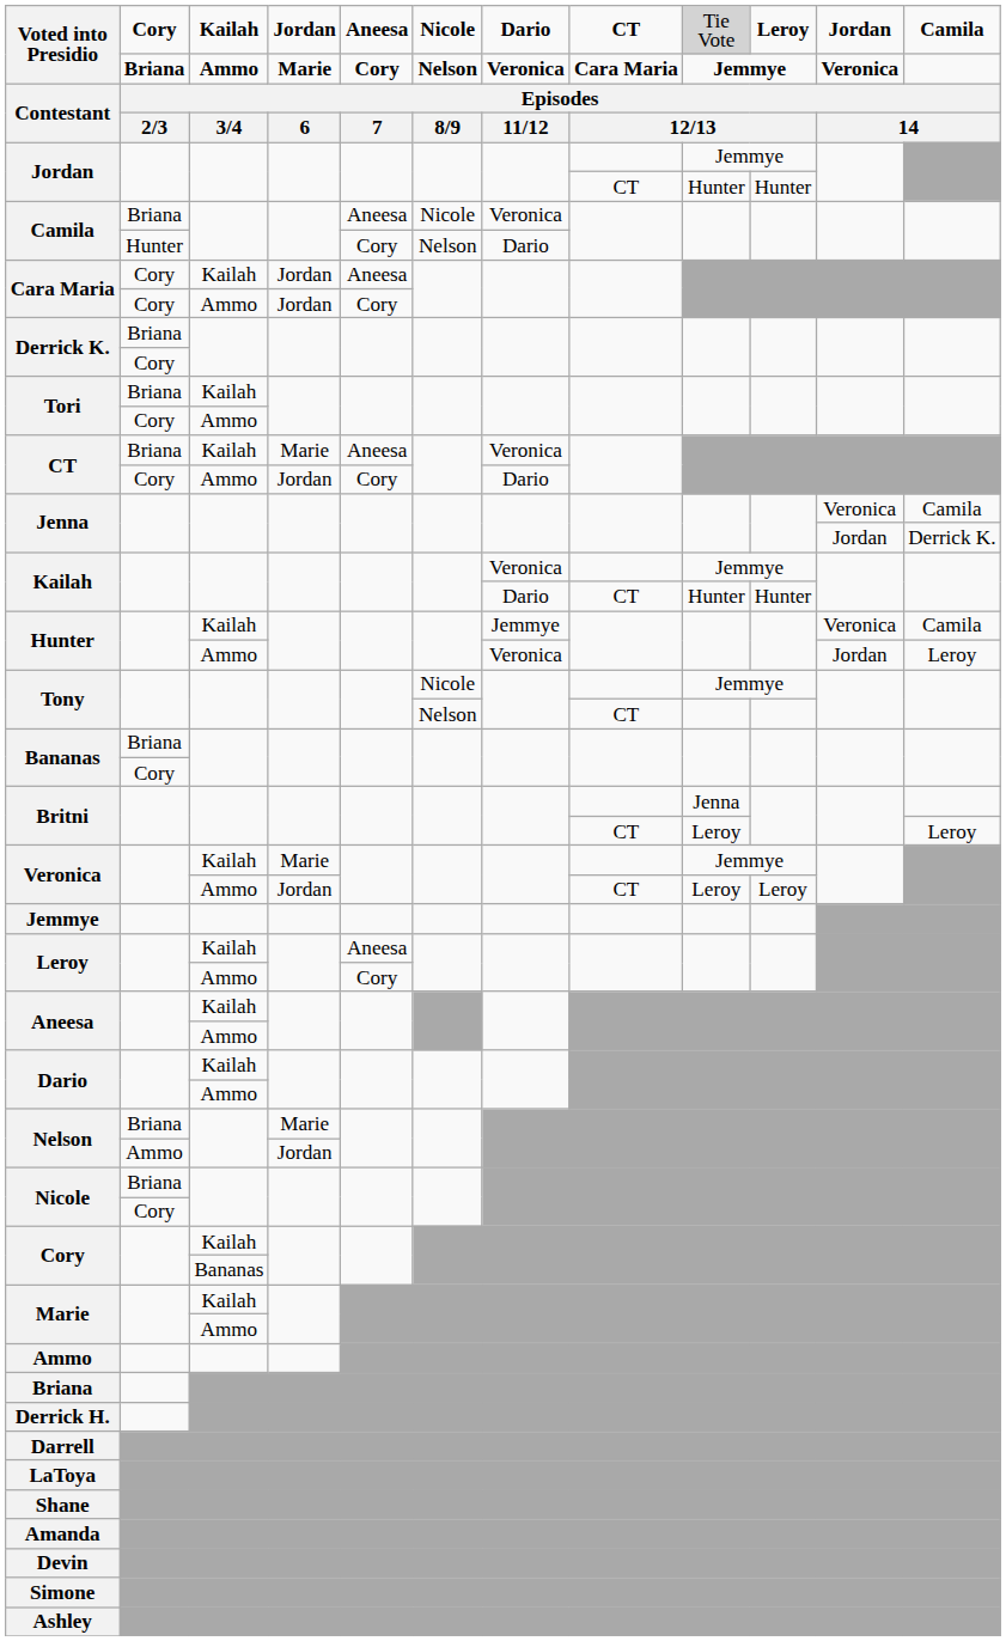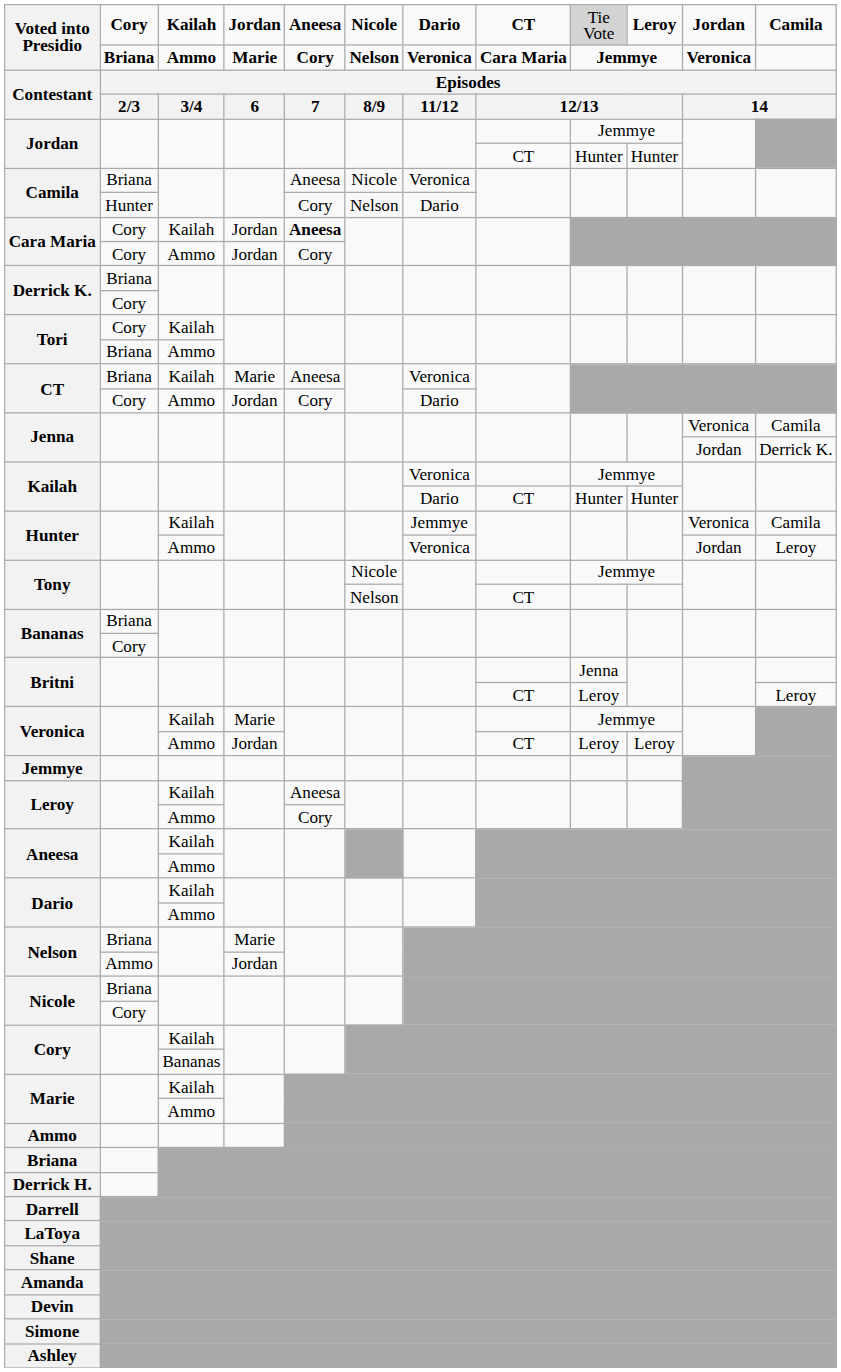 <table class="wikitable" style="text-align:center; line-height:13px; font-size:85%;">
 <tr>
 <th rowspan=2>Voted into<br>Presidio</th>
 <td><strong>Cory</strong><br></td>
 <td><strong>Kailah</strong><br></td>
 <td><strong>Jordan</strong><br></td>
 <td><strong>Aneesa</strong><br></td>
 <td><strong>Nicole</strong><br></td>
 <td><strong>Dario</strong><br></td>
 <td><strong>CT</strong><br></td>
 <td bgcolor=lightgray>Tie<br>Vote</td>
 <td><strong>Leroy</strong><br></td>
 <td><strong>Jordan</strong><br></td>
 <td><strong>Camila</strong><br></td>
 </tr>
 <tr>
 <td><strong>Briana</strong><br></td>
 <td><strong>Ammo</strong><br></td>
 <td><strong>Marie</strong><br></td>
 <td><strong>Cory</strong><br></td>
 <td><strong>Nelson</strong><br></td>
 <td><strong>Veronica</strong><br></td>
 <td><strong>Cara Maria</strong><br></td>
 <td colspan=2><strong>Jemmye</strong><br></td>
 <td><strong>Veronica</strong><br></td>
 <td><br></td>
 </tr>
 <tr>
 <th rowspan=2>Contestant</th>
 <th colspan=12>Episodes</th>
 </tr>
 <tr>
 <th>2/3</th>
 <th>3/4</th>
 <th>6</th>
 <th>7</th>
 <th>8/9</th>
 <th>11/12</th>
 <th colspan=3>12/13</th>
 <th colspan=2>14</th>
 </tr>
 <tr>
 <th rowspan=2>Jordan</th>
 <td rowspan=2></td>
 <td rowspan=2></td>
 <td rowspan=2></td>
 <td rowspan=2></td>
 <td rowspan=2></td>
 <td rowspan=2></td>
 <td></td>
 <td colspan=2>Jemmye</td>
 <td rowspan=2></td>
 <td bgcolor="darkgray" rowspan=2></td>
 </tr>
 <tr>
 <td>CT</td>
 <td>Hunter</td>
 <td>Hunter</td>
 </tr>
 <tr>
 <th rowspan=2>Camila</th>
 <td>Briana</td>
 <td rowspan=2></td>
 <td rowspan=2></td>
 <td>Aneesa</td>
 <td>Nicole</td>
 <td>Veronica</td>
 <td rowspan=2></td>
 <td rowspan=2></td>
 <td rowspan=2></td>
 <td rowspan=2></td>
 <td rowspan=2></td>
 </tr>
 <tr>
 <td>Hunter</td>
 <td>Cory</td>
 <td>Nelson</td>
 <td>Dario</td>
 </tr>
 <tr>
 <th rowspan=2>Cara Maria</th>
 <td>Cory</td>
 <td>Kailah</td>
 <td>Jordan</td>
-<td>Aneesa</td>
+<td><strong>Aneesa</strong></td>
 <td rowspan=2></td>
 <td rowspan=2></td>
 <td rowspan=2></td>
 <td rowspan=2 bgcolor="darkgray" colspan=4></td>
 </tr>
 <tr>
 <td>Cory</td>
 <td>Ammo</td>
 <td>Jordan</td>
 <td>Cory</td>
 </tr>
 <tr>
 <th rowspan=2>Derrick K.</th>
 <td>Briana</td>
 <td rowspan=2></td>
 <td rowspan=2></td>
 <td rowspan=2></td>
 <td rowspan=2></td>
 <td rowspan=2></td>
 <td rowspan=2></td>
 <td rowspan=2></td>
 <td rowspan=2></td>
 <td rowspan=2></td>
 <td rowspan=2></td>
 </tr>
 <tr>
 <td>Cory</td>
 </tr>
 <tr>
 <th rowspan=2>Tori</th>
-<td>Briana</td>
+<td>Cory</td>
 <td>Kailah</td>
 <td rowspan=2></td>
 <td rowspan=2></td>
 <td rowspan=2></td>
 <td rowspan=2></td>
 <td rowspan=2></td>
 <td rowspan=2></td>
 <td rowspan=2></td>
 <td rowspan=2></td>
 <td rowspan=2></td>
 </tr>
 <tr>
-<td>Cory</td>
+<td>Briana</td>
 <td>Ammo</td>
 </tr>
 <tr>
 <th rowspan=2>CT</th>
 <td>Briana</td>
 <td>Kailah</td>
 <td>Marie</td>
 <td>Aneesa</td>
 <td rowspan=2></td>
 <td>Veronica</td>
 <td rowspan=2></td>
 <td rowspan=2 bgcolor="darkgray" colspan=4></td>
 </tr>
 <tr>
 <td>Cory</td>
 <td>Ammo</td>
 <td>Jordan</td>
 <td>Cory</td>
 <td>Dario</td>
 </tr>
 <tr>
 <th rowspan=2>Jenna</th>
 <td rowspan=2></td>
 <td rowspan=2></td>
 <td rowspan=2></td>
 <td rowspan=2></td>
 <td rowspan=2></td>
 <td rowspan=2></td>
 <td rowspan=2></td>
 <td rowspan=2></td>
 <td rowspan=2></td>
 <td>Veronica</td>
 <td>Camila</td>
 </tr>
 <tr>
 <td>Jordan</td>
 <td>Derrick K.</td>
 </tr>
 <tr>
 <th rowspan=2>Kailah</th>
 <td rowspan=2></td>
 <td rowspan=2></td>
 <td rowspan=2></td>
 <td rowspan=2></td>
 <td rowspan=2></td>
 <td>Veronica</td>
 <td></td>
 <td colspan=2>Jemmye</td>
 <td rowspan=2></td>
 <td rowspan=2></td>
 </tr>
 <tr>
 <td>Dario</td>
 <td>CT</td>
 <td>Hunter</td>
 <td>Hunter</td>
 </tr>
 <tr>
 <th rowspan=2>Hunter</th>
 <td rowspan=2></td>
 <td>Kailah</td>
 <td rowspan=2></td>
 <td rowspan=2></td>
 <td rowspan=2></td>
 <td>Jemmye</td>
 <td rowspan=2></td>
 <td rowspan=2></td>
 <td rowspan=2></td>
 <td>Veronica</td>
 <td>Camila</td>
 </tr>
 <tr>
 <td>Ammo</td>
 <td>Veronica</td>
 <td>Jordan</td>
 <td>Leroy</td>
 </tr>
 <tr>
 <th rowspan=2>Tony</th>
 <td rowspan=2></td>
 <td rowspan=2></td>
 <td rowspan=2></td>
 <td rowspan=2></td>
 <td>Nicole</td>
 <td rowspan=2></td>
 <td></td>
 <td colspan=2>Jemmye</td>
 <td rowspan=2></td>
 <td rowspan=2></td>
 </tr>
 <tr>
 <td>Nelson</td>
 <td>CT</td>
 <td></td>
 <td></td>
 </tr>
 <tr>
 <th rowspan=2>Bananas</th>
 <td>Briana</td>
 <td rowspan=2></td>
 <td rowspan=2></td>
 <td rowspan=2></td>
 <td rowspan=2></td>
 <td rowspan=2></td>
 <td rowspan=2></td>
 <td rowspan=2></td>
 <td rowspan=2></td>
 <td rowspan=2></td>
 <td rowspan=2></td>
 </tr>
 <tr>
 <td>Cory</td>
 </tr>
 <tr>
 <th rowspan=2>Britni</th>
 <td rowspan=2></td>
 <td rowspan=2></td>
 <td rowspan=2></td>
 <td rowspan=2></td>
 <td rowspan=2></td>
 <td rowspan=2></td>
 <td></td>
 <td>Jenna</td>
 <td rowspan=2></td>
 <td rowspan=2></td>
 </tr>
 <tr>
 <td>CT</td>
 <td>Leroy</td>
 <td>Leroy</td>
 </tr>
 <tr>
 <th rowspan=2>Veronica</th>
 <td rowspan=2></td>
 <td>Kailah</td>
 <td>Marie</td>
 <td rowspan=2></td>
 <td rowspan=2></td>
 <td rowspan=2></td>
 <td></td>
 <td colspan=2>Jemmye</td>
 <td rowspan=2></td>
 <td rowspan=2 bgcolor="darkgray"></td>
 </tr>
 <tr>
 <td>Ammo</td>
 <td>Jordan</td>
 <td>CT</td>
 <td>Leroy</td>
 <td>Leroy</td>
 </tr>
 <tr>
 <th>Jemmye</th>
 <td></td>
 <td></td>
 <td></td>
 <td></td>
 <td></td>
 <td></td>
 <td></td>
 <td></td>
 <td></td>
 <td bgcolor="darkgray" colspan=2></td>
 </tr>
 <tr>
 <th rowspan=2>Leroy</th>
 <td rowspan=2></td>
 <td>Kailah</td>
 <td rowspan=2></td>
 <td>Aneesa</td>
 <td rowspan=2></td>
 <td rowspan=2></td>
 <td rowspan=2></td>
 <td rowspan=2></td>
 <td rowspan=2></td>
 <td rowspan=2 bgcolor="darkgray" colspan=2></td>
 </tr>
 <tr>
 <td>Ammo</td>
 <td>Cory</td>
 </tr>
 <tr>
 <th rowspan=2>Aneesa</th>
 <td rowspan=2></td>
 <td>Kailah</td>
 <td rowspan=2></td>
 <td rowspan=2></td>
 <td rowspan=2 bgcolor="darkgray"></td>
 <td rowspan=2></td>
 <td rowspan=2 colspan=5 bgcolor="darkgray"></td>
 </tr>
 <tr>
 <td>Ammo</td>
 </tr>
 <tr>
 <th rowspan=2>Dario</th>
 <td rowspan=2></td>
 <td>Kailah</td>
 <td rowspan=2></td>
 <td rowspan=2></td>
 <td rowspan=2></td>
 <td rowspan=2></td>
 <td rowspan=2 bgcolor="darkgray" colspan=5></td>
 </tr>
 <tr>
 <td>Ammo</td>
 </tr>
 <tr>
 <th rowspan=2>Nelson</th>
 <td>Briana</td>
 <td rowspan=2></td>
 <td>Marie</td>
 <td rowspan=2></td>
 <td rowspan=2></td>
 <td rowspan=2 bgcolor="darkgray" colspan=6></td>
 </tr>
 <tr>
 <td>Ammo</td>
 <td>Jordan</td>
 </tr>
 <tr>
 <th rowspan=2>Nicole</th>
 <td>Briana</td>
 <td rowspan=2></td>
 <td rowspan=2></td>
 <td rowspan=2></td>
 <td rowspan=2></td>
 <td rowspan="2" colspan=6 bgcolor="darkgray"></td>
 </tr>
 <tr>
 <td>Cory</td>
 </tr>
 <tr>
 <th rowspan=2>Cory</th>
 <td rowspan=2></td>
 <td>Kailah</td>
 <td rowspan=2></td>
 <td rowspan=2></td>
 <td rowspan=2 bgcolor="darkgray" colspan=7></td>
 </tr>
 <tr>
 <td>Bananas</td>
 </tr>
 <tr>
 <th rowspan=2>Marie</th>
 <td rowspan=2></td>
 <td>Kailah</td>
 <td rowspan=2></td>
 <td rowspan="2" colspan=8 bgcolor="darkgray"></td>
 </tr>
 <tr>
 <td>Ammo</td>
 </tr>
 <tr>
 <th>Ammo</th>
 <td></td>
 <td></td>
 <td></td>
 <td bgcolor="darkgray" colspan=8></td>
 </tr>
 <tr>
 <th>Briana</th>
 <td></td>
 <td bgcolor="darkgray" colspan=10></td>
 </tr>
 <tr>
 <th>Derrick H.</th>
 <td></td>
 <td bgcolor="darkgray" colspan=10></td>
 </tr>
 <tr>
 <th>Darrell</th>
 <td bgcolor="darkgray" colspan=11></td>
 </tr>
 <tr>
 <th>LaToya</th>
 <td bgcolor="darkgray" colspan=11></td>
 </tr>
 <tr>
 <th>Shane</th>
 <td bgcolor="darkgray" colspan=11></td>
 </tr>
 <tr>
 <th>Amanda</th>
 <td bgcolor="darkgray" colspan=11></td>
 </tr>
 <tr>
 <th>Devin</th>
 <td bgcolor="darkgray" colspan=11></td>
 </tr>
 <tr>
 <th>Simone</th>
 <td bgcolor="darkgray" colspan=11></td>
 </tr>
 <tr>
 <th>Ashley</th>
 <td bgcolor="darkgray" colspan=12></td>
 </tr>
 </table>
